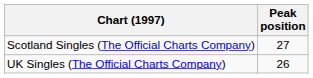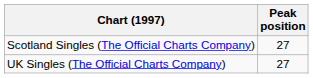 <table class="wikitable sortable">
 <tr>
 <th>Chart (1997)</th>
 <th>Peak<br>position</th>
 </tr>
 <tr>
 <td>Scotland Singles (<a href='#'>The Official Charts Company</a>)</td>
 <td align="center">27</td>
 </tr>
 <tr>
 <td>UK Singles (<a href='#'>The Official Charts Company</a>)</td>
-<td align="center">26</td>
+<td align="center">27</td>
 </tr>
 </table>
